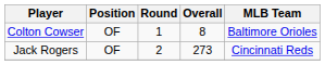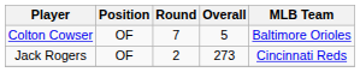 <table class="wikitable" style="text-align:center;">
 <tr>
 <th>Player</th>
 <th>Position</th>
 <th>Round</th>
 <th>Overall</th>
 <th>MLB Team</th>
 </tr>
 <tr>
 <td><a href='#'>Colton Cowser</a></td>
 <td>OF</td>
-<td>1</td>
-<td>8</td>
+<td>7</td>
+<td>5</td>
 <td><a href='#'>Baltimore Orioles</a></td>
 </tr>
 <tr>
 <td>Jack Rogers</td>
 <td>OF</td>
 <td>2</td>
 <td>273</td>
 <td><a href='#'>Cincinnati Reds</a></td>
 </tr>
 <tr>
 </tr>
 </table>
